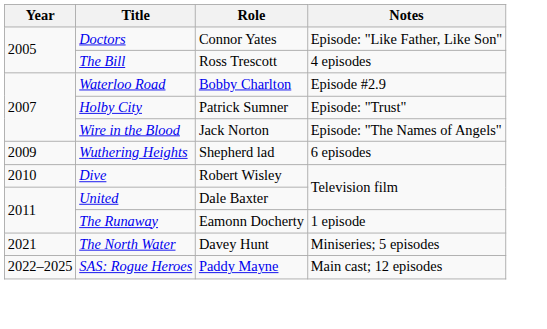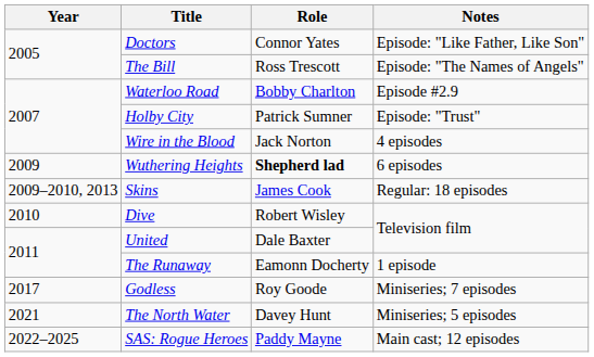 <table class="wikitable sortable">
 <tr>
 <th>Year</th>
 <th>Title</th>
 <th>Role</th>
 <th>Notes</th>
 </tr>
 <tr>
 <td rowspan=2>2005</td>
 <td><em><a href='#'>Doctors</a></em></td>
 <td>Connor Yates</td>
 <td>Episode: "Like Father, Like Son"</td>
 </tr>
 <tr>
 <td><em><a href='#'>The Bill</a></em></td>
 <td>Ross Trescott</td>
-<td>4 episodes</td>
+<td>Episode: "The Names of Angels"</td>
 </tr>
 <tr>
 <td rowspan=3>2007</td>
 <td><em><a href='#'>Waterloo Road</a></em></td>
 <td><a href='#'>Bobby Charlton</a></td>
 <td>Episode #2.9</td>
 </tr>
 <tr>
 <td><em><a href='#'>Holby City</a></em></td>
 <td>Patrick Sumner</td>
 <td>Episode: "Trust"</td>
 </tr>
 <tr>
 <td><em><a href='#'>Wire in the Blood</a></em></td>
 <td>Jack Norton</td>
-<td>Episode: "The Names of Angels"</td>
+<td>4 episodes</td>
 </tr>
 <tr>
 <td>2009</td>
 <td><em><a href='#'>Wuthering Heights</a></em></td>
-<td>Shepherd lad</td>
+<td><strong>Shepherd lad</strong></td>
 <td>6 episodes</td>
+</tr>
+<tr>
+<td>2009–2010, 2013</td>
+<td><em><a href='#'>Skins</a></em></td>
+<td><a href='#'>James Cook</a></td>
+<td>Regular: 18 episodes</td>
 </tr>
 <tr>
 <td>2010</td>
 <td><em><a href='#'>Dive</a></em></td>
 <td>Robert Wisley</td>
 <td rowspan=2>Television film</td>
 </tr>
 <tr>
 <td rowspan=2>2011</td>
 <td><em><a href='#'>United</a></em></td>
 <td>Dale Baxter</td>
 </tr>
 <tr>
 <td><em><a href='#'>The Runaway</a></em></td>
 <td>Eamonn Docherty</td>
 <td>1 episode</td>
 </tr>
 <tr>
+<td>2017</td>
+<td><em><a href='#'>Godless</a></em></td>
+<td>Roy Goode</td>
+<td>Miniseries; 7 episodes</td>
+</tr>
+<tr>
 <td>2021</td>
 <td><em><a href='#'>The North Water</a></em></td>
 <td>Davey Hunt</td>
 <td>Miniseries; 5 episodes</td>
 </tr>
 <tr>
 <td>2022–2025</td>
 <td><em><a href='#'>SAS: Rogue Heroes</a></em></td>
 <td><a href='#'>Paddy Mayne</a></td>
 <td>Main cast; 12 episodes</td>
 </tr>
 </table>
